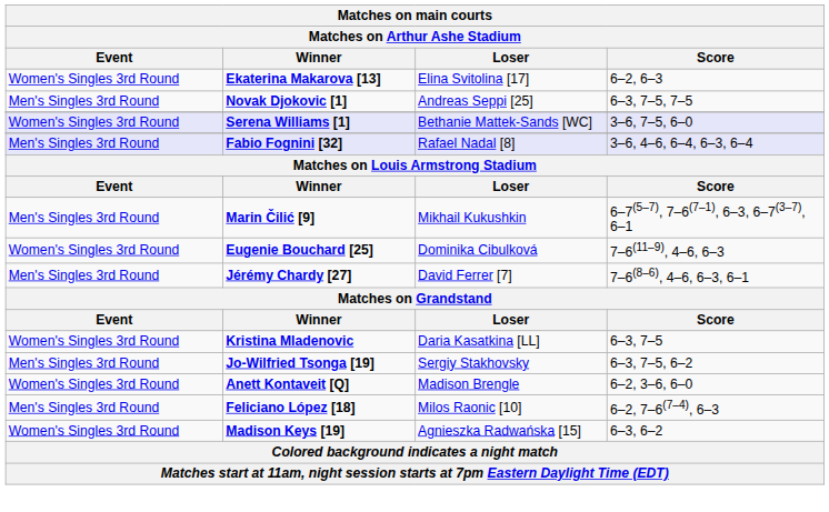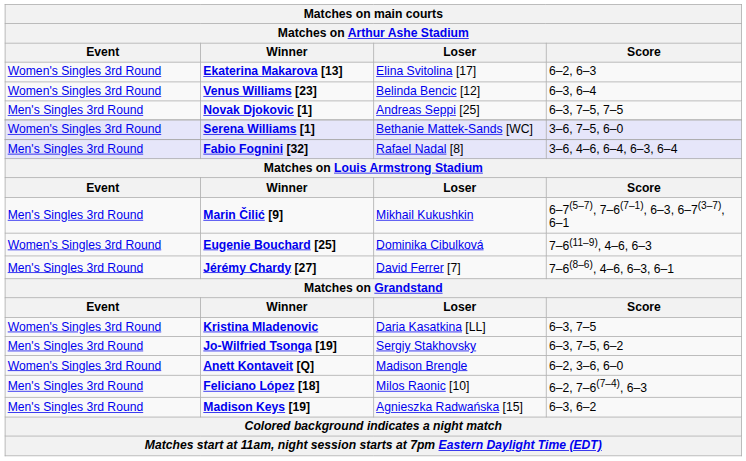 <table class="wikitable" style="margin:auto;">
 <tr>
 <th colspan="4" style="white-space:nowrap;">Matches on main courts</th>
 </tr>
 <tr>
 <th colspan="4"><strong>Matches on <a href='#'>Arthur Ashe Stadium</a></strong></th>
 </tr>
 <tr>
 <th width=250>Event</th>
 <th width=220>Winner</th>
 <th width=220>Loser</th>
 <th width=250>Score</th>
 </tr>
 <tr>
 <td><a href='#'>Women's Singles 3rd Round</a></td>
 <td><strong> <a href='#'>Ekaterina Makarova</a> [13]</strong></td>
 <td> <a href='#'>Elina Svitolina</a> [17]</td>
 <td>6–2, 6–3</td>
+</tr>
+<tr>
+<td><a href='#'>Women's Singles 3rd Round</a></td>
+<td><strong> <a href='#'>Venus Williams</a> [23]</strong></td>
+<td> <a href='#'>Belinda Bencic</a> [12]</td>
+<td>6–3, 6–4</td>
 </tr>
 <tr>
 <td><a href='#'>Men's Singles 3rd Round</a></td>
 <td><strong> <a href='#'>Novak Djokovic</a> [1]</strong></td>
 <td> <a href='#'>Andreas Seppi</a> [25]</td>
 <td>6–3, 7–5, 7–5</td>
 </tr>
 <tr>
 </tr>
 <tr bgcolor=lavender>
 <td><a href='#'>Women's Singles 3rd Round</a></td>
 <td><strong> <a href='#'>Serena Williams</a> [1]</strong></td>
 <td> <a href='#'>Bethanie Mattek-Sands</a> [WC]</td>
 <td>3–6, 7–5, 6–0</td>
 </tr>
 <tr>
 </tr>
 <tr bgcolor=lavender>
 <td><a href='#'>Men's Singles 3rd Round</a></td>
 <td><strong> <a href='#'>Fabio Fognini</a> [32]</strong></td>
 <td> <a href='#'>Rafael Nadal</a> [8]</td>
 <td>3–6, 4–6, 6–4, 6–3, 6–4</td>
 </tr>
 <tr>
 <th colspan="4"><strong>Matches on <a href='#'>Louis Armstrong Stadium</a></strong></th>
 </tr>
 <tr>
 <th width=250>Event</th>
 <th width=220>Winner</th>
 <th width=220>Loser</th>
 <th width=250>Score</th>
 </tr>
 <tr>
 <td><a href='#'>Men's Singles 3rd Round</a></td>
 <td><strong> <a href='#'>Marin Čilić</a> [9]</strong></td>
 <td> <a href='#'>Mikhail Kukushkin</a></td>
 <td>6–7<sup>(5–7)</sup>, 7–6<sup>(7–1)</sup>, 6–3, 6–7<sup>(3–7)</sup>, 6–1</td>
 </tr>
 <tr>
 <td><a href='#'>Women's Singles 3rd Round</a></td>
 <td><strong> <a href='#'>Eugenie Bouchard</a> [25]</strong></td>
 <td> <a href='#'>Dominika Cibulková</a></td>
 <td>7–6<sup>(11–9)</sup>, 4–6, 6–3</td>
 </tr>
 <tr>
 <td><a href='#'>Men's Singles 3rd Round</a></td>
 <td><strong> <a href='#'>Jérémy Chardy</a> [27]</strong></td>
 <td> <a href='#'>David Ferrer</a> [7]</td>
 <td>7–6<sup>(8–6)</sup>, 4–6, 6–3, 6–1</td>
 </tr>
 <tr>
 <th colspan="4"><strong>Matches on <a href='#'>Grandstand</a></strong></th>
 </tr>
 <tr>
 <th width=250>Event</th>
 <th width=220>Winner</th>
 <th width=220>Loser</th>
 <th width=250>Score</th>
 </tr>
 <tr>
 <td><a href='#'>Women's Singles 3rd Round</a></td>
 <td><strong> <a href='#'>Kristina Mladenovic</a></strong></td>
 <td> <a href='#'>Daria Kasatkina</a> [LL]</td>
 <td>6–3, 7–5</td>
 </tr>
 <tr>
 <td><a href='#'>Men's Singles 3rd Round</a></td>
 <td><strong> <a href='#'>Jo-Wilfried Tsonga</a> [19]</strong></td>
 <td> <a href='#'>Sergiy Stakhovsky</a></td>
 <td>6–3, 7–5, 6–2</td>
 </tr>
 <tr>
 <td><a href='#'>Women's Singles 3rd Round</a></td>
 <td><strong> <a href='#'>Anett Kontaveit</a> [Q]</strong></td>
 <td> <a href='#'>Madison Brengle</a></td>
 <td>6–2, 3–6, 6–0</td>
 </tr>
 <tr>
 <td><a href='#'>Men's Singles 3rd Round</a></td>
 <td><strong> <a href='#'>Feliciano López</a> [18]</strong></td>
 <td> <a href='#'>Milos Raonic</a> [10]</td>
 <td>6–2, 7–6<sup>(7–4)</sup>, 6–3</td>
 </tr>
 <tr>
-<td><a href='#'>Women's Singles 3rd Round</a></td>
+<td><a href='#'>Men's Singles 3rd Round</a></td>
 <td><strong> <a href='#'>Madison Keys</a> [19]</strong></td>
 <td> <a href='#'>Agnieszka Radwańska</a> [15]</td>
 <td>6–3, 6–2</td>
 </tr>
 <tr>
 <th colspan=4><em>Colored background indicates a night match</em></th>
 </tr>
 <tr>
 <th colspan=4><em>Matches start at 11am, night session starts at 7pm <a href='#'>Eastern Daylight Time (EDT)</a></em></th>
 </tr>
 </table>
